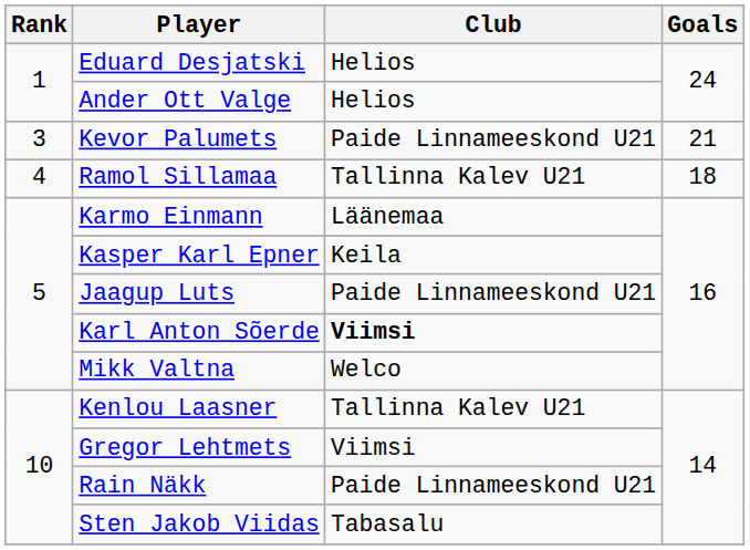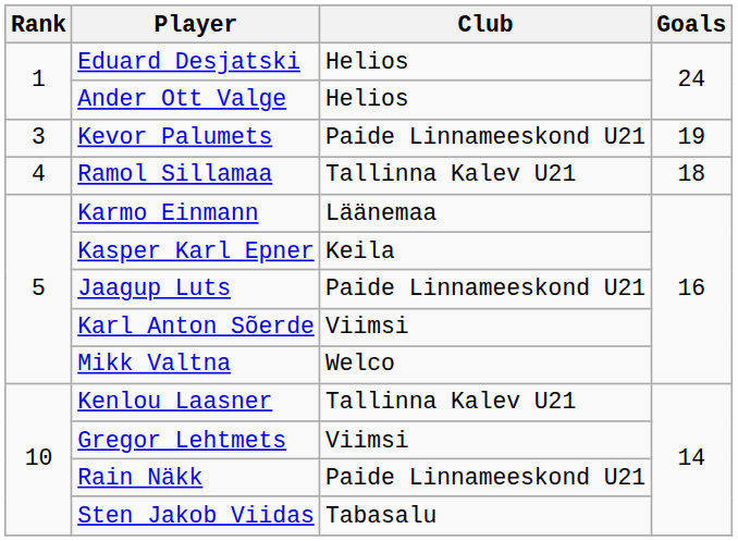 <table class="wikitable">
 <tr>
 <th>Rank</th>
 <th>Player</th>
 <th>Club</th>
 <th>Goals</th>
 </tr>
 <tr>
 <td align=center rowspan=2>1</td>
 <td> <a href='#'>Eduard Desjatski</a></td>
 <td>Helios</td>
 <td align=center rowspan=2>24</td>
 </tr>
 <tr>
 <td> <a href='#'>Ander Ott Valge</a></td>
 <td>Helios</td>
 </tr>
 <tr>
 <td align=center>3</td>
 <td> <a href='#'>Kevor Palumets</a></td>
 <td>Paide Linnameeskond U21</td>
-<td align=center>21</td>
+<td align=center>19</td>
 </tr>
 <tr>
 <td align=center>4</td>
 <td> <a href='#'>Ramol Sillamaa</a></td>
 <td>Tallinna Kalev U21</td>
 <td align=center>18</td>
 </tr>
 <tr>
 <td align=center rowspan=5>5</td>
 <td> <a href='#'>Karmo Einmann</a></td>
 <td>Läänemaa</td>
 <td align=center rowspan=5>16</td>
 </tr>
 <tr>
 <td> <a href='#'>Kasper Karl Epner</a></td>
 <td>Keila</td>
 </tr>
 <tr>
 <td> <a href='#'>Jaagup Luts</a></td>
 <td>Paide Linnameeskond U21</td>
 </tr>
 <tr>
 <td> <a href='#'>Karl Anton Sõerde</a></td>
-<td><strong>Viimsi</strong></td>
+<td>Viimsi</td>
 </tr>
 <tr>
 <td> <a href='#'>Mikk Valtna</a></td>
 <td>Welco</td>
 </tr>
 <tr>
 <td align=center rowspan=4>10</td>
 <td> <a href='#'>Kenlou Laasner</a></td>
 <td>Tallinna Kalev U21</td>
 <td align=center rowspan=4>14</td>
 </tr>
 <tr>
 <td> <a href='#'>Gregor Lehtmets</a></td>
 <td>Viimsi</td>
 </tr>
 <tr>
 <td> <a href='#'>Rain Näkk</a></td>
 <td>Paide Linnameeskond U21</td>
 </tr>
 <tr>
 <td> <a href='#'>Sten Jakob Viidas</a></td>
 <td>Tabasalu</td>
 </tr>
 </table>
